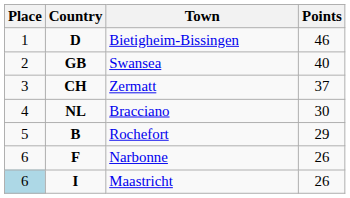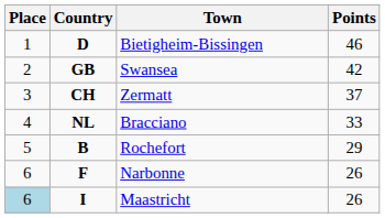 <table class="wikitable">
 <tr>
 <th width="25">Place</th>
 <th width="25">Country</th>
 <th width="200">Town</th>
 <th width="25">Points</th>
 </tr>
 <tr>
 <td align="center">1</td>
 <td align="center"><strong>D</strong></td>
 <td align="left"><a href='#'>Bietigheim-Bissingen</a></td>
 <td align="center">46</td>
 </tr>
 <tr>
 <td align="center">2</td>
 <td align="center"><strong>GB</strong></td>
 <td align="left"><a href='#'>Swansea</a></td>
-<td align="center">40</td>
+<td align="center">42</td>
 </tr>
 <tr>
 <td align="center">3</td>
 <td align="center"><strong>CH</strong></td>
 <td align="left"><a href='#'>Zermatt</a></td>
 <td align="center">37</td>
 </tr>
 <tr>
 <td align="center">4</td>
 <td align="center"><strong>NL</strong></td>
 <td align="left"><a href='#'>Bracciano</a></td>
-<td align="center">30</td>
+<td align="center">33</td>
 </tr>
 <tr>
 <td align="center">5</td>
 <td align="center"><strong>B</strong></td>
 <td align="left"><a href='#'>Rochefort</a></td>
 <td align="center">29</td>
 </tr>
 <tr>
 <td align="center">6</td>
 <td align="center"><strong>F</strong></td>
 <td align="left"><a href='#'>Narbonne</a></td>
 <td align="center">26</td>
 </tr>
 <tr>
 <td align="center" style="background: lightblue;">6</td>
 <td align="center"><strong>I</strong></td>
 <td align="left"><a href='#'>Maastricht</a></td>
 <td align="center">26</td>
 </tr>
 </table>
